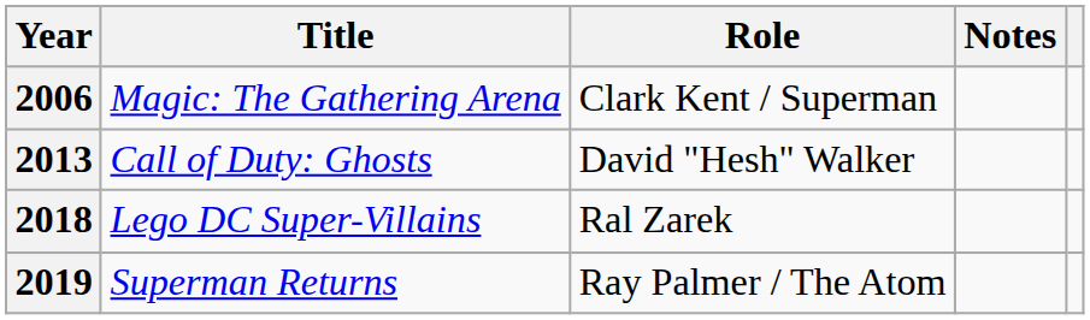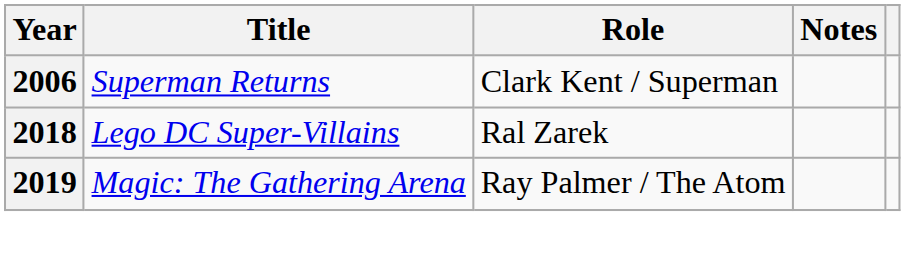 <table class="wikitable sortable">
 <tr>
 <th>Year</th>
 <th>Title</th>
 <th>Role</th>
 <th scope="col" class="unsortable">Notes</th>
 <th scope="col" class="unsortable"></th>
 </tr>
 <tr>
 <th row=scope>2006</th>
-<td><em><a href='#'>Magic: The Gathering Arena</a></em></td>
+<td><em><a href='#'>Superman Returns</a></em></td>
 <td>Clark Kent / Superman</td>
-<td></td>
-<td></td>
-</tr>
-<tr>
-<th row=scope>2013</th>
-<td><em><a href='#'>Call of Duty: Ghosts</a></em></td>
-<td>David "Hesh" Walker</td>
 <td></td>
 <td></td>
 </tr>
 <tr>
 <th row=scope>2018</th>
 <td><em><a href='#'>Lego DC Super-Villains</a></em></td>
 <td>Ral Zarek</td>
 <td></td>
 <td></td>
 </tr>
 <tr>
 <th row=scope>2019</th>
-<td><em><a href='#'>Superman Returns</a></em></td>
+<td><em><a href='#'>Magic: The Gathering Arena</a></em></td>
 <td>Ray Palmer / The Atom</td>
 <td></td>
 </tr>
 </table>
